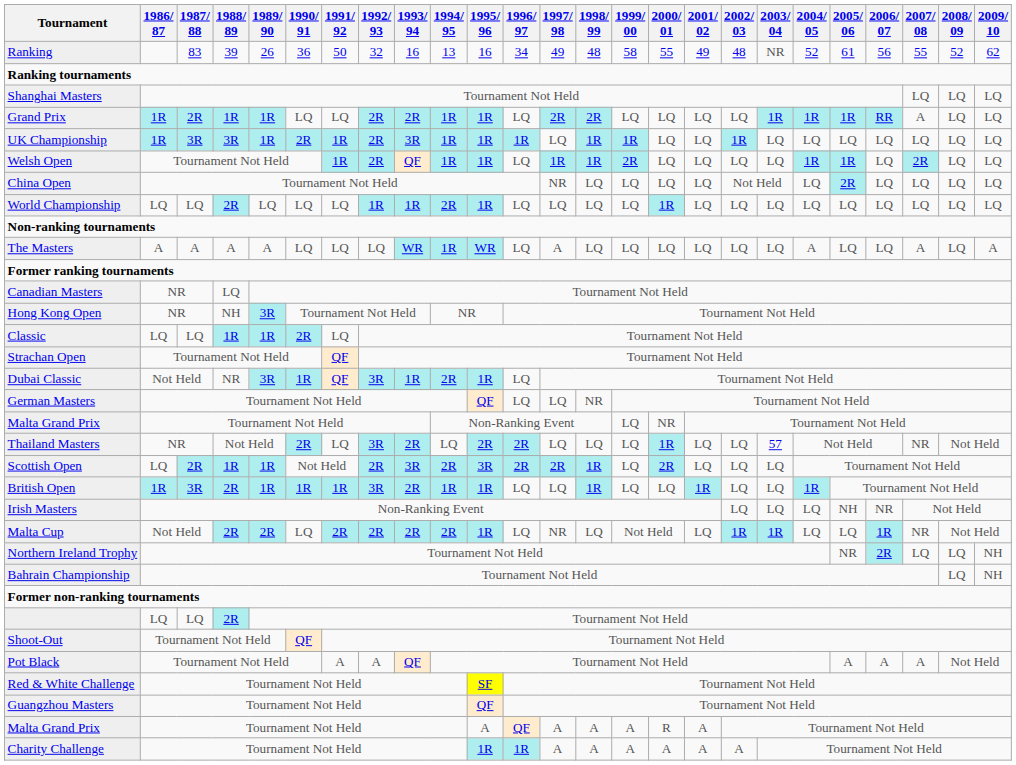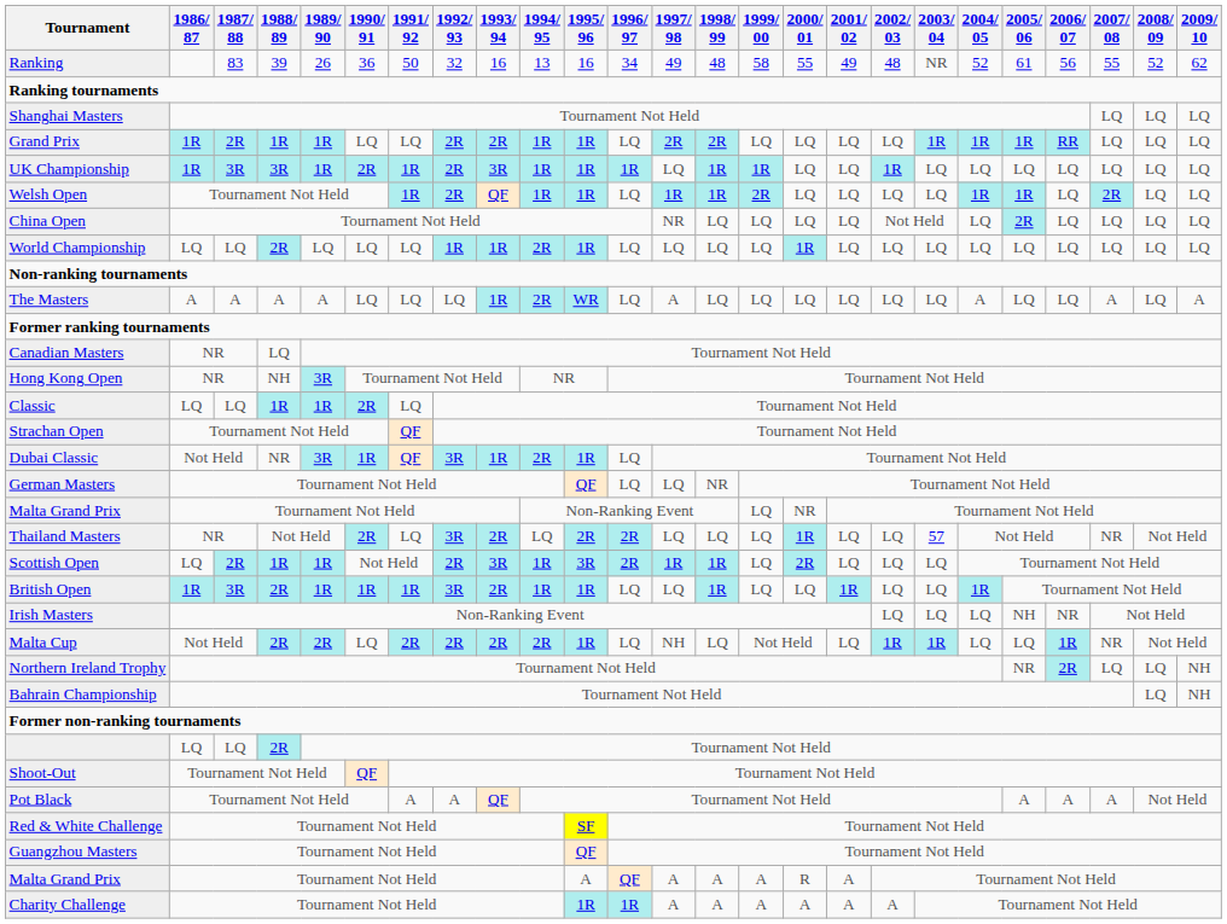 <table class="wikitable" style="font-size:85%">
 <tr>
 <th>Tournament</th>
 <th><a href='#'>1986/<br>87</a></th>
 <th><a href='#'>1987/<br>88</a></th>
 <th><a href='#'>1988/<br>89</a></th>
 <th><a href='#'>1989/<br>90</a></th>
 <th><a href='#'>1990/<br>91</a></th>
 <th><a href='#'>1991/<br>92</a></th>
 <th><a href='#'>1992/<br>93</a></th>
 <th><a href='#'>1993/<br>94</a></th>
 <th><a href='#'>1994/<br>95</a></th>
 <th><a href='#'>1995/<br>96</a></th>
 <th><a href='#'>1996/<br>97</a></th>
 <th><a href='#'>1997/<br>98</a></th>
 <th><a href='#'>1998/<br>99</a></th>
 <th><a href='#'>1999/<br>00</a></th>
 <th><a href='#'>2000/<br>01</a></th>
 <th><a href='#'>2001/<br>02</a></th>
 <th><a href='#'>2002/<br>03</a></th>
 <th><a href='#'>2003/<br>04</a></th>
 <th><a href='#'>2004/<br>05</a></th>
 <th><a href='#'>2005/<br>06</a></th>
 <th><a href='#'>2006/<br>07</a></th>
 <th><a href='#'>2007/<br>08</a></th>
 <th><a href='#'>2008/<br>09</a></th>
 <th><a href='#'>2009/<br>10</a></th>
 </tr>
 <tr>
 <td style="background:#EFEFEF;"><a href='#'>Ranking</a></td>
 <td style="text-align:center;"></td>
 <td style="text-align:center;"><a href='#'>83</a></td>
 <td style="text-align:center;"><a href='#'>39</a></td>
 <td style="text-align:center;"><a href='#'>26</a></td>
 <td style="text-align:center;"><a href='#'>36</a></td>
 <td style="text-align:center;"><a href='#'>50</a></td>
 <td style="text-align:center;"><a href='#'>32</a></td>
 <td style="text-align:center;"><a href='#'>16</a></td>
 <td style="text-align:center;"><a href='#'>13</a></td>
 <td style="text-align:center;"><a href='#'>16</a></td>
 <td style="text-align:center;"><a href='#'>34</a></td>
 <td style="text-align:center;"><a href='#'>49</a></td>
 <td style="text-align:center;"><a href='#'>48</a></td>
 <td style="text-align:center;"><a href='#'>58</a></td>
 <td style="text-align:center;"><a href='#'>55</a></td>
 <td style="text-align:center;"><a href='#'>49</a></td>
 <td style="text-align:center;"><a href='#'>48</a></td>
 <td style="text-align:center; color:#555555;">NR</td>
 <td style="text-align:center;"><a href='#'>52</a></td>
 <td style="text-align:center;"><a href='#'>61</a></td>
 <td style="text-align:center;"><a href='#'>56</a></td>
 <td style="text-align:center;"><a href='#'>55</a></td>
 <td style="text-align:center;"><a href='#'>52</a></td>
 <td style="text-align:center;"><a href='#'>62</a></td>
 </tr>
 <tr>
 <td colspan="30"><strong>Ranking tournaments</strong></td>
 </tr>
 <tr>
 <td style="background:#EFEFEF;"><a href='#'>Shanghai Masters</a></td>
 <td colspan="21" style="text-align:center; color:#555555;">Tournament Not Held</td>
 <td style="text-align:center; color:#555555;">LQ</td>
 <td style="text-align:center; color:#555555;">LQ</td>
 <td style="text-align:center; color:#555555;">LQ</td>
 </tr>
 <tr>
 <td style="background:#EFEFEF;"><a href='#'>Grand Prix</a></td>
 <td style="text-align:center; background:#afeeee;"><a href='#'>1R</a></td>
 <td style="text-align:center; background:#afeeee;"><a href='#'>2R</a></td>
 <td style="text-align:center; background:#afeeee;"><a href='#'>1R</a></td>
 <td style="text-align:center; background:#afeeee;"><a href='#'>1R</a></td>
 <td style="text-align:center; color:#555555;">LQ</td>
 <td style="text-align:center; color:#555555;">LQ</td>
 <td style="text-align:center; background:#afeeee;"><a href='#'>2R</a></td>
 <td style="text-align:center; background:#afeeee;"><a href='#'>2R</a></td>
 <td style="text-align:center; background:#afeeee;"><a href='#'>1R</a></td>
 <td style="text-align:center; background:#afeeee;"><a href='#'>1R</a></td>
 <td style="text-align:center; color:#555555;">LQ</td>
 <td style="text-align:center; background:#afeeee;"><a href='#'>2R</a></td>
 <td style="text-align:center; background:#afeeee;"><a href='#'>2R</a></td>
 <td style="text-align:center; color:#555555;">LQ</td>
 <td style="text-align:center; color:#555555;">LQ</td>
 <td style="text-align:center; color:#555555;">LQ</td>
 <td style="text-align:center; color:#555555;">LQ</td>
 <td style="text-align:center; background:#afeeee;"><a href='#'>1R</a></td>
 <td style="text-align:center; background:#afeeee;"><a href='#'>1R</a></td>
 <td style="text-align:center; background:#afeeee;"><a href='#'>1R</a></td>
 <td style="text-align:center; background:#afeeee;"><a href='#'>RR</a></td>
-<td align="center" style="color:#555555;">A</td>
+<td style="text-align:center; color:#555555;">LQ</td>
 <td style="text-align:center; color:#555555;">LQ</td>
 <td style="text-align:center; color:#555555;">LQ</td>
 </tr>
 <tr>
 <td style="background:#EFEFEF;"><a href='#'>UK Championship</a></td>
 <td style="text-align:center; background:#afeeee;"><a href='#'>1R</a></td>
 <td style="text-align:center; background:#afeeee;"><a href='#'>3R</a></td>
 <td style="text-align:center; background:#afeeee;"><a href='#'>3R</a></td>
 <td style="text-align:center; background:#afeeee;"><a href='#'>1R</a></td>
 <td style="text-align:center; background:#afeeee;"><a href='#'>2R</a></td>
 <td style="text-align:center; background:#afeeee;"><a href='#'>1R</a></td>
 <td style="text-align:center; background:#afeeee;"><a href='#'>2R</a></td>
 <td style="text-align:center; background:#afeeee;"><a href='#'>3R</a></td>
 <td style="text-align:center; background:#afeeee;"><a href='#'>1R</a></td>
 <td style="text-align:center; background:#afeeee;"><a href='#'>1R</a></td>
 <td style="text-align:center; background:#afeeee;"><a href='#'>1R</a></td>
 <td style="text-align:center; color:#555555;">LQ</td>
 <td style="text-align:center; background:#afeeee;"><a href='#'>1R</a></td>
 <td style="text-align:center; background:#afeeee;"><a href='#'>1R</a></td>
 <td style="text-align:center; color:#555555;">LQ</td>
 <td style="text-align:center; color:#555555;">LQ</td>
 <td style="text-align:center; background:#afeeee;"><a href='#'>1R</a></td>
 <td style="text-align:center; color:#555555;">LQ</td>
 <td style="text-align:center; color:#555555;">LQ</td>
 <td style="text-align:center; color:#555555;">LQ</td>
 <td style="text-align:center; color:#555555;">LQ</td>
 <td style="text-align:center; color:#555555;">LQ</td>
 <td style="text-align:center; color:#555555;">LQ</td>
 <td style="text-align:center; color:#555555;">LQ</td>
 </tr>
 <tr>
 <td style="background:#EFEFEF;"><a href='#'>Welsh Open</a></td>
 <td colspan="5" style="text-align:center; color:#555555;">Tournament Not Held</td>
 <td style="text-align:center; background:#afeeee;"><a href='#'>1R</a></td>
 <td style="text-align:center; background:#afeeee;"><a href='#'>2R</a></td>
 <td style="text-align:center; background:#ffebcd;"><a href='#'>QF</a></td>
 <td style="text-align:center; background:#afeeee;"><a href='#'>1R</a></td>
 <td style="text-align:center; background:#afeeee;"><a href='#'>1R</a></td>
 <td style="text-align:center; color:#555555;">LQ</td>
 <td style="text-align:center; background:#afeeee;"><a href='#'>1R</a></td>
 <td style="text-align:center; background:#afeeee;"><a href='#'>1R</a></td>
 <td style="text-align:center; background:#afeeee;"><a href='#'>2R</a></td>
 <td style="text-align:center; color:#555555;">LQ</td>
 <td style="text-align:center; color:#555555;">LQ</td>
 <td style="text-align:center; color:#555555;">LQ</td>
 <td style="text-align:center; color:#555555;">LQ</td>
 <td style="text-align:center; background:#afeeee;"><a href='#'>1R</a></td>
 <td style="text-align:center; background:#afeeee;"><a href='#'>1R</a></td>
 <td style="text-align:center; color:#555555;">LQ</td>
 <td style="text-align:center; background:#afeeee;"><a href='#'>2R</a></td>
 <td style="text-align:center; color:#555555;">LQ</td>
 <td style="text-align:center; color:#555555;">LQ</td>
 </tr>
 <tr>
 <td style="background:#EFEFEF;"><a href='#'>China Open</a></td>
 <td colspan="11" style="text-align:center; color:#555555;">Tournament Not Held</td>
 <td style="text-align:center; color:#555555;">NR</td>
 <td style="text-align:center; color:#555555;">LQ</td>
 <td style="text-align:center; color:#555555;">LQ</td>
 <td style="text-align:center; color:#555555;">LQ</td>
 <td style="text-align:center; color:#555555;">LQ</td>
 <td colspan="2" style="text-align:center; color:#555555;">Not Held</td>
 <td style="text-align:center; color:#555555;">LQ</td>
 <td style="text-align:center; background:#afeeee;"><a href='#'>2R</a></td>
 <td style="text-align:center; color:#555555;">LQ</td>
 <td style="text-align:center; color:#555555;">LQ</td>
 <td style="text-align:center; color:#555555;">LQ</td>
 <td style="text-align:center; color:#555555;">LQ</td>
 </tr>
 <tr>
 <td style="background:#EFEFEF;"><a href='#'>World Championship</a></td>
 <td style="text-align:center; color:#555555;">LQ</td>
 <td style="text-align:center; color:#555555;">LQ</td>
 <td style="text-align:center; background:#afeeee;"><a href='#'>2R</a></td>
 <td style="text-align:center; color:#555555;">LQ</td>
 <td style="text-align:center; color:#555555;">LQ</td>
 <td style="text-align:center; color:#555555;">LQ</td>
 <td style="text-align:center; background:#afeeee;"><a href='#'>1R</a></td>
 <td style="text-align:center; background:#afeeee;"><a href='#'>1R</a></td>
 <td style="text-align:center; background:#afeeee;"><a href='#'>2R</a></td>
 <td style="text-align:center; background:#afeeee;"><a href='#'>1R</a></td>
 <td style="text-align:center; color:#555555;">LQ</td>
 <td style="text-align:center; color:#555555;">LQ</td>
 <td style="text-align:center; color:#555555;">LQ</td>
 <td style="text-align:center; color:#555555;">LQ</td>
 <td style="text-align:center; background:#afeeee;"><a href='#'>1R</a></td>
 <td style="text-align:center; color:#555555;">LQ</td>
 <td style="text-align:center; color:#555555;">LQ</td>
 <td style="text-align:center; color:#555555;">LQ</td>
 <td style="text-align:center; color:#555555;">LQ</td>
 <td style="text-align:center; color:#555555;">LQ</td>
 <td style="text-align:center; color:#555555;">LQ</td>
 <td style="text-align:center; color:#555555;">LQ</td>
 <td style="text-align:center; color:#555555;">LQ</td>
 <td style="text-align:center; color:#555555;">LQ</td>
 </tr>
 <tr>
 <td colspan="30"><strong>Non-ranking tournaments</strong></td>
 </tr>
 <tr>
 <td style="background:#EFEFEF;"><a href='#'>The Masters</a></td>
 <td style="text-align:center; color:#555555;">A</td>
 <td style="text-align:center; color:#555555;">A</td>
 <td style="text-align:center; color:#555555;">A</td>
 <td style="text-align:center; color:#555555;">A</td>
 <td style="text-align:center; color:#555555;">LQ</td>
 <td style="text-align:center; color:#555555;">LQ</td>
 <td style="text-align:center; color:#555555;">LQ</td>
-<td style="text-align:center; background:#afeeee;"><a href='#'>WR</a></td>
 <td style="text-align:center; background:#afeeee;"><a href='#'>1R</a></td>
+<td style="text-align:center; background:#afeeee;"><a href='#'>2R</a></td>
 <td style="text-align:center; background:#afeeee;"><a href='#'>WR</a></td>
 <td style="text-align:center; color:#555555;">LQ</td>
 <td style="text-align:center; color:#555555;">A</td>
 <td style="text-align:center; color:#555555;">LQ</td>
 <td style="text-align:center; color:#555555;">LQ</td>
 <td style="text-align:center; color:#555555;">LQ</td>
 <td style="text-align:center; color:#555555;">LQ</td>
 <td style="text-align:center; color:#555555;">LQ</td>
 <td style="text-align:center; color:#555555;">LQ</td>
 <td style="text-align:center; color:#555555;">A</td>
 <td style="text-align:center; color:#555555;">LQ</td>
 <td style="text-align:center; color:#555555;">LQ</td>
 <td style="text-align:center; color:#555555;">A</td>
 <td style="text-align:center; color:#555555;">LQ</td>
 <td style="text-align:center; color:#555555;">A</td>
 </tr>
 <tr>
 <td colspan="30"><strong>Former ranking tournaments</strong></td>
 </tr>
 <tr>
 <td style="background:#EFEFEF;"><a href='#'>Canadian Masters</a></td>
 <td colspan="2" style="text-align:center; color:#555555;">NR</td>
 <td style="text-align:center; color:#555555;">LQ</td>
 <td colspan="30" style="text-align:center; color:#555555;">Tournament Not Held</td>
 </tr>
 <tr>
 <td style="background:#EFEFEF;"><a href='#'>Hong Kong Open</a></td>
 <td colspan="2" style="text-align:center; color:#555555;">NR</td>
 <td style="text-align:center; color:#555555;">NH</td>
 <td style="text-align:center; background:#afeeee;"><a href='#'>3R</a></td>
 <td colspan="4" style="text-align:center; color:#555555;">Tournament Not Held</td>
 <td colspan="2" style="text-align:center; color:#555555;">NR</td>
 <td colspan="14" style="text-align:center; color:#555555;">Tournament Not Held</td>
 </tr>
 <tr>
 <td style="background:#EFEFEF;"><a href='#'>Classic</a></td>
 <td style="text-align:center; color:#555555;">LQ</td>
 <td style="text-align:center; color:#555555;">LQ</td>
 <td style="text-align:center; background:#afeeee;"><a href='#'>1R</a></td>
 <td style="text-align:center; background:#afeeee;"><a href='#'>1R</a></td>
 <td style="text-align:center; background:#afeeee;"><a href='#'>2R</a></td>
 <td style="text-align:center; color:#555555;">LQ</td>
 <td colspan="20" style="text-align:center; color:#555555;">Tournament Not Held</td>
 </tr>
 <tr>
 <td style="background:#EFEFEF;"><a href='#'>Strachan Open</a></td>
 <td colspan="5" style="text-align:center; color:#555555;">Tournament Not Held</td>
 <td style="text-align:center; background:#ffebcd;"><a href='#'>QF</a></td>
 <td colspan="20" style="text-align:center; color:#555555;">Tournament Not Held</td>
 </tr>
 <tr>
 <td style="background:#EFEFEF;"><a href='#'>Dubai Classic</a></td>
 <td colspan="2" style="text-align:center; color:#555555;">Not Held</td>
 <td style="text-align:center; color:#555555;">NR</td>
 <td style="text-align:center; background:#afeeee;"><a href='#'>3R</a></td>
 <td style="text-align:center; background:#afeeee;"><a href='#'>1R</a></td>
 <td style="text-align:center; background:#ffebcd;"><a href='#'>QF</a></td>
 <td style="text-align:center; background:#afeeee;"><a href='#'>3R</a></td>
 <td style="text-align:center; background:#afeeee;"><a href='#'>1R</a></td>
 <td style="text-align:center; background:#afeeee;"><a href='#'>2R</a></td>
 <td style="text-align:center; background:#afeeee;"><a href='#'>1R</a></td>
 <td style="text-align:center; color:#555555;">LQ</td>
 <td colspan="30" style="text-align:center; color:#555555;">Tournament Not Held</td>
 </tr>
 <tr>
 <td style="background:#EFEFEF;"><a href='#'>German Masters</a></td>
 <td colspan="9" style="text-align:center; color:#555555;">Tournament Not Held</td>
 <td style="text-align:center; background:#ffebcd;"><a href='#'>QF</a></td>
 <td style="text-align:center; color:#555555;">LQ</td>
 <td style="text-align:center; color:#555555;">LQ</td>
 <td style="text-align:center; color:#555555;">NR</td>
 <td colspan="11" style="text-align:center; color:#555555;">Tournament Not Held</td>
 </tr>
 <tr>
 <td style="background:#EFEFEF;"><a href='#'>Malta Grand Prix</a></td>
 <td colspan="8" style="text-align:center; color:#555555;">Tournament Not Held</td>
 <td colspan="5" style="text-align:center; color:#555555;">Non-Ranking Event</td>
 <td style="text-align:center; color:#555555;">LQ</td>
 <td style="text-align:center; color:#555555;">NR</td>
 <td colspan="30" style="text-align:center; color:#555555;">Tournament Not Held</td>
 </tr>
 <tr>
 <td style="background:#EFEFEF;"><a href='#'>Thailand Masters</a></td>
 <td colspan="2" style="text-align:center; color:#555555;">NR</td>
 <td colspan="2" style="text-align:center; color:#555555;">Not Held</td>
 <td style="text-align:center; background:#afeeee;"><a href='#'>2R</a></td>
 <td style="text-align:center; color:#555555;">LQ</td>
 <td style="text-align:center; background:#afeeee;"><a href='#'>3R</a></td>
 <td style="text-align:center; background:#afeeee;"><a href='#'>2R</a></td>
 <td style="text-align:center; color:#555555;">LQ</td>
 <td style="text-align:center; background:#afeeee;"><a href='#'>2R</a></td>
 <td style="text-align:center; background:#afeeee;"><a href='#'>2R</a></td>
 <td style="text-align:center; color:#555555;">LQ</td>
 <td style="text-align:center; color:#555555;">LQ</td>
 <td style="text-align:center; color:#555555;">LQ</td>
 <td style="text-align:center; background:#afeeee;"><a href='#'>1R</a></td>
 <td style="text-align:center; color:#555555;">LQ</td>
 <td style="text-align:center; color:#555555;">LQ</td>
 <td style="text-align:center;"><a href='#'>57</a></td>
 <td colspan="3" style="text-align:center; color:#555555;">Not Held</td>
 <td style="text-align:center; color:#555555;">NR</td>
 <td colspan="30" style="text-align:center; color:#555555;">Not Held</td>
 </tr>
 <tr>
 <td style="background:#EFEFEF;"><a href='#'>Scottish Open</a></td>
 <td style="text-align:center; color:#555555;">LQ</td>
 <td style="text-align:center; background:#afeeee;"><a href='#'>2R</a></td>
 <td style="text-align:center; background:#afeeee;"><a href='#'>1R</a></td>
 <td style="text-align:center; background:#afeeee;"><a href='#'>1R</a></td>
 <td colspan="2" style="text-align:center; color:#555555;">Not Held</td>
 <td style="text-align:center; background:#afeeee;"><a href='#'>2R</a></td>
 <td style="text-align:center; background:#afeeee;"><a href='#'>3R</a></td>
-<td style="text-align:center; background:#afeeee;"><a href='#'>2R</a></td>
+<td style="text-align:center; background:#afeeee;"><a href='#'>1R</a></td>
 <td style="text-align:center; background:#afeeee;"><a href='#'>3R</a></td>
 <td style="text-align:center; background:#afeeee;"><a href='#'>2R</a></td>
-<td style="text-align:center; background:#afeeee;"><a href='#'>2R</a></td>
+<td style="text-align:center; background:#afeeee;"><a href='#'>1R</a></td>
 <td style="text-align:center; background:#afeeee;"><a href='#'>1R</a></td>
 <td style="text-align:center; color:#555555;">LQ</td>
 <td style="text-align:center; background:#afeeee;"><a href='#'>2R</a></td>
 <td style="text-align:center; color:#555555;">LQ</td>
 <td style="text-align:center; color:#555555;">LQ</td>
 <td style="text-align:center; color:#555555;">LQ</td>
 <td colspan="8" style="text-align:center; color:#555555;">Tournament Not Held</td>
 </tr>
 <tr>
 <td style="background:#EFEFEF;"><a href='#'>British Open</a></td>
 <td style="text-align:center; background:#afeeee;"><a href='#'>1R</a></td>
 <td style="text-align:center; background:#afeeee;"><a href='#'>3R</a></td>
 <td style="text-align:center; background:#afeeee;"><a href='#'>2R</a></td>
 <td style="text-align:center; background:#afeeee;"><a href='#'>1R</a></td>
 <td style="text-align:center; background:#afeeee;"><a href='#'>1R</a></td>
 <td style="text-align:center; background:#afeeee;"><a href='#'>1R</a></td>
 <td style="text-align:center; background:#afeeee;"><a href='#'>3R</a></td>
 <td style="text-align:center; background:#afeeee;"><a href='#'>2R</a></td>
 <td style="text-align:center; background:#afeeee;"><a href='#'>1R</a></td>
 <td style="text-align:center; background:#afeeee;"><a href='#'>1R</a></td>
 <td style="text-align:center; color:#555555;">LQ</td>
 <td style="text-align:center; color:#555555;">LQ</td>
 <td style="text-align:center; background:#afeeee;"><a href='#'>1R</a></td>
 <td style="text-align:center; color:#555555;">LQ</td>
 <td style="text-align:center; color:#555555;">LQ</td>
 <td style="text-align:center; background:#afeeee;"><a href='#'>1R</a></td>
 <td style="text-align:center; color:#555555;">LQ</td>
 <td style="text-align:center; color:#555555;">LQ</td>
 <td style="text-align:center; background:#afeeee;"><a href='#'>1R</a></td>
 <td colspan="30" style="text-align:center; color:#555555;">Tournament Not Held</td>
 </tr>
 <tr>
 <td style="background:#EFEFEF;"><a href='#'>Irish Masters</a></td>
 <td colspan="16" style="text-align:center; color:#555555;">Non-Ranking Event</td>
 <td style="text-align:center; color:#555555;">LQ</td>
 <td style="text-align:center; color:#555555;">LQ</td>
 <td style="text-align:center; color:#555555;">LQ</td>
 <td style="text-align:center; color:#555555;">NH</td>
 <td style="text-align:center; color:#555555;">NR</td>
 <td colspan="30" style="text-align:center; color:#555555;">Not Held</td>
 </tr>
 <tr>
 <td style="background:#EFEFEF;"><a href='#'>Malta Cup</a></td>
 <td colspan="2" style="text-align:center; color:#555555;">Not Held</td>
 <td style="text-align:center; background:#afeeee;"><a href='#'>2R</a></td>
 <td style="text-align:center; background:#afeeee;"><a href='#'>2R</a></td>
 <td style="text-align:center; color:#555555;">LQ</td>
 <td style="text-align:center; background:#afeeee;"><a href='#'>2R</a></td>
 <td style="text-align:center; background:#afeeee;"><a href='#'>2R</a></td>
 <td style="text-align:center; background:#afeeee;"><a href='#'>2R</a></td>
 <td style="text-align:center; background:#afeeee;"><a href='#'>2R</a></td>
 <td style="text-align:center; background:#afeeee;"><a href='#'>1R</a></td>
 <td style="text-align:center; color:#555555;">LQ</td>
-<td style="text-align:center; color:#555555;">NR</td>
+<td style="text-align:center; color:#555555;">NH</td>
 <td style="text-align:center; color:#555555;">LQ</td>
 <td colspan="2" style="text-align:center; color:#555555;">Not Held</td>
 <td style="text-align:center; color:#555555;">LQ</td>
 <td style="text-align:center; background:#afeeee;"><a href='#'>1R</a></td>
 <td style="text-align:center; background:#afeeee;"><a href='#'>1R</a></td>
 <td style="text-align:center; color:#555555;">LQ</td>
 <td style="text-align:center; color:#555555;">LQ</td>
 <td style="text-align:center; background:#afeeee;"><a href='#'>1R</a></td>
 <td style="text-align:center; color:#555555;">NR</td>
 <td colspan="30" style="text-align:center; color:#555555;">Not Held</td>
 </tr>
 <tr>
 <td style="background:#EFEFEF;"><a href='#'>Northern Ireland Trophy</a></td>
 <td colspan="19" style="text-align:center; color:#555555;">Tournament Not Held</td>
 <td style="text-align:center; color:#555555;">NR</td>
 <td style="text-align:center; background:#afeeee;"><a href='#'>2R</a></td>
 <td style="text-align:center; color:#555555;">LQ</td>
 <td style="text-align:center; color:#555555;">LQ</td>
 <td style="text-align:center; color:#555555;">NH</td>
 </tr>
 <tr>
 <td style="background:#EFEFEF;"><a href='#'>Bahrain Championship</a></td>
 <td colspan="22" style="text-align:center; color:#555555;">Tournament Not Held</td>
 <td style="text-align:center; color:#555555;">LQ</td>
 <td style="text-align:center; color:#555555;">NH</td>
 </tr>
 <tr>
 <td colspan="30"><strong>Former non-ranking tournaments</strong></td>
 </tr>
 <tr>
 <td style="background:#EFEFEF;"></td>
 <td style="text-align:center; color:#555555;">LQ</td>
 <td style="text-align:center; color:#555555;">LQ</td>
 <td style="text-align:center; background:#afeeee;"><a href='#'>2R</a></td>
 <td colspan="30" style="text-align:center; color:#555555;">Tournament Not Held</td>
 </tr>
 <tr>
 <td style="background:#EFEFEF;"><a href='#'>Shoot-Out</a></td>
 <td colspan="4" style="text-align:center; color:#555555;">Tournament Not Held</td>
 <td style="text-align:center; background:#ffebcd;"><a href='#'>QF</a></td>
 <td colspan="19" style="text-align:center; color:#555555;">Tournament Not Held</td>
 </tr>
 <tr>
 <td style="background:#EFEFEF;"><a href='#'>Pot Black</a></td>
 <td style="text-align:center; color:#555555;" colspan="5">Tournament Not Held</td>
 <td align="center" style="color:#555555;">A</td>
 <td align="center" style="color:#555555;">A</td>
 <td style="text-align:center; background:#ffebcd;"><a href='#'>QF</a></td>
 <td style="text-align:center; color:#555555;" colspan="11">Tournament Not Held</td>
 <td align="center" style="color:#555555;">A</td>
 <td align="center" style="color:#555555;">A</td>
 <td align="center" style="color:#555555;">A</td>
 <td style="text-align:center; color:#555555;" colspan="30">Not Held</td>
 </tr>
 <tr>
 <td style="background:#EFEFEF;"><a href='#'>Red & White Challenge</a></td>
 <td colspan="9" style="text-align:center; color:#555555;">Tournament Not Held</td>
 <td style="text-align:center;background:yellow;"><a href='#'>SF</a></td>
 <td colspan="30" style="text-align:center; color:#555555;">Tournament Not Held</td>
 </tr>
 <tr>
 <td style="background:#EFEFEF;"><a href='#'>Guangzhou Masters</a></td>
 <td colspan="9" style="text-align:center; color:#555555;">Tournament Not Held</td>
 <td style="text-align:center; background:#ffebcd;"><a href='#'>QF</a></td>
 <td colspan="30" style="text-align:center; color:#555555;">Tournament Not Held</td>
 </tr>
 <tr>
 <td style="background:#EFEFEF;"><a href='#'>Malta Grand Prix</a></td>
 <td colspan="9" style="text-align:center; color:#555555;">Tournament Not Held</td>
 <td style="text-align:center; color:#555555;">A</td>
 <td style="text-align:center; background:#ffebcd;"><a href='#'>QF</a></td>
 <td style="text-align:center; color:#555555;">A</td>
 <td style="text-align:center; color:#555555;">A</td>
 <td style="text-align:center; color:#555555;">A</td>
 <td style="text-align:center; color:#555555;">R</td>
 <td style="text-align:center; color:#555555;">A</td>
 <td colspan="30" style="text-align:center; color:#555555;">Tournament Not Held</td>
 </tr>
 <tr>
 <td style="background:#EFEFEF;"><a href='#'>Charity Challenge</a></td>
 <td colspan="9" style="text-align:center; color:#555555;">Tournament Not Held</td>
 <td style="text-align:center; background:#afeeee;"><a href='#'>1R</a></td>
 <td style="text-align:center; background:#afeeee;"><a href='#'>1R</a></td>
 <td style="text-align:center; color:#555555;">A</td>
 <td style="text-align:center; color:#555555;">A</td>
 <td style="text-align:center; color:#555555;">A</td>
 <td style="text-align:center; color:#555555;">A</td>
 <td style="text-align:center; color:#555555;">A</td>
 <td style="text-align:center; color:#555555;">A</td>
 <td colspan="30" style="text-align:center; color:#555555;">Tournament Not Held</td>
 </tr>
 </table>
